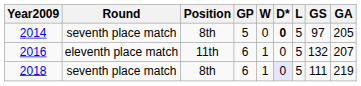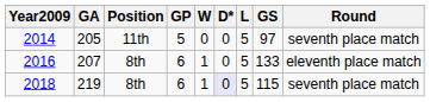 <table class="wikitable" style="text-align: center;">
 <tr>
 <th>Year2009</th>
-<th>Round</th>
+<th>GA</th>
 <th>Position</th>
 <th>GP</th>
 <th>W</th>
 <th>D*</th>
 <th>L</th>
 <th>GS</th>
-<th>GA</th>
+<th>Round</th>
 </tr>
 <tr>
 <td> <a href='#'>2014</a></td>
-<td>seventh place match</td>
-<td>8th</td>
+<td>205</td>
+<td>11th</td>
 <td>5</td>
 <td>0</td>
-<td><strong>0</strong></td>
+<td>0</td>
 <td>5</td>
 <td>97</td>
-<td>205</td>
+<td>seventh place match</td>
 </tr>
 <tr>
 <td> <a href='#'>2016</a></td>
-<td>eleventh place match</td>
-<td>11th</td>
+<td>207</td>
+<td>8th</td>
 <td>6</td>
 <td>1</td>
 <td>0</td>
 <td>5</td>
-<td>132</td>
-<td>207</td>
+<td>133</td>
+<td>eleventh place match</td>
 </tr>
 <tr>
 <td> <a href='#'>2018</a></td>
-<td>seventh place match</td>
+<td>219</td>
 <td>8th</td>
 <td>6</td>
 <td>1</td>
 <td style="background: lavender;">0</td>
 <td>5</td>
-<td>111</td>
-<td>219</td>
+<td>115</td>
+<td>seventh place match</td>
 </tr>
 </table>
